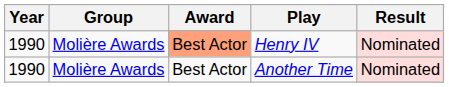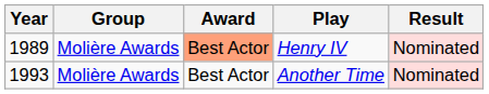 <table style="font-size: 90%;" class="wikitable">
 <tr>
 <th>Year</th>
 <th>Group</th>
 <th>Award</th>
 <th>Play</th>
 <th>Result</th>
 </tr>
 <tr>
-<td>1990</td>
+<td>1989</td>
 <td><a href='#'>Molière Awards</a></td>
 <td style="background: lightsalmon;">Best Actor</td>
 <td><em><a href='#'>Henry IV</a></em></td>
 <td style="background: #ffdddd">Nominated</td>
 </tr>
 <tr>
-<td>1990</td>
+<td>1993</td>
 <td><a href='#'>Molière Awards</a></td>
 <td>Best Actor</td>
 <td><em><a href='#'>Another Time</a></em></td>
 <td style="background: #ffdddd">Nominated</td>
 </tr>
 </table>
